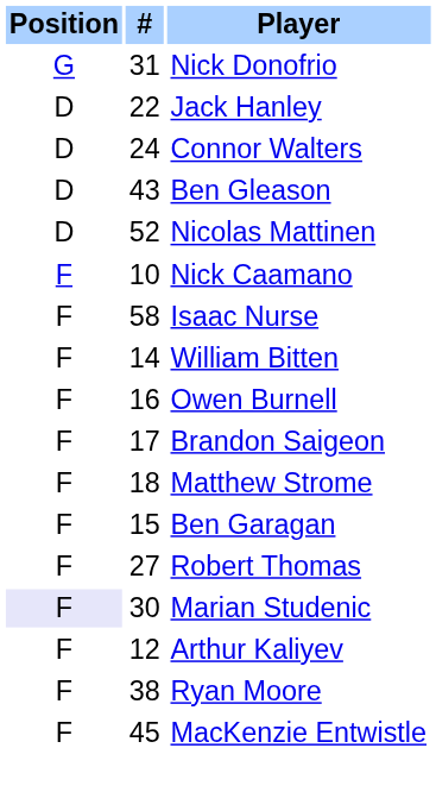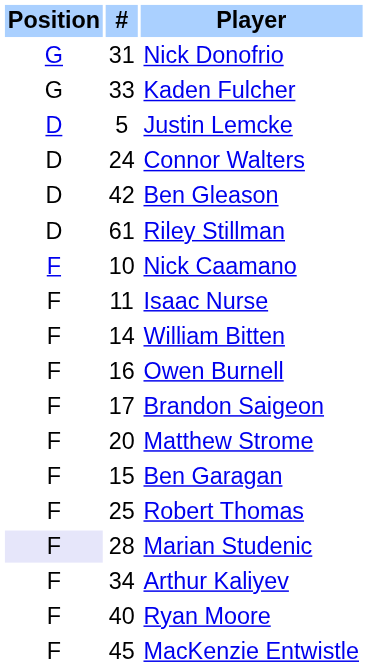 <table border="0" cellspacing="2" cellpadding="2">
 <tr bgcolor=AAD0FF>
 <th>Position</th>
 <th>#</th>
 <th>Player</th>
 </tr>
 <tr>
 <td style="text-align:center;"><a href='#'>G</a></td>
 <td style="text-align:center;">31</td>
 <td><a href='#'>Nick Donofrio</a></td>
 </tr>
 <tr>
-<td style="text-align:center;">D</td>
-<td style="text-align:center;">22</td>
-<td><a href='#'>Jack Hanley</a></td>
+<td style="text-align:center;">G</td>
+<td style="text-align:center;">33</td>
+<td><a href='#'>Kaden Fulcher</a></td>
+</tr>
+<tr>
+<td style="text-align:center;"><a href='#'>D</a></td>
+<td style="text-align:center;">5</td>
+<td><a href='#'>Justin Lemcke</a></td>
 </tr>
 <tr>
 <td style="text-align:center;">D</td>
 <td style="text-align:center;">24</td>
 <td><a href='#'>Connor Walters</a></td>
 </tr>
 <tr>
 <td style="text-align:center;">D</td>
-<td style="text-align:center;">43</td>
+<td style="text-align:center;">42</td>
 <td><a href='#'>Ben Gleason</a></td>
 </tr>
 <tr>
 <td style="text-align:center;">D</td>
-<td style="text-align:center;">52</td>
-<td><a href='#'>Nicolas Mattinen</a></td>
+<td style="text-align:center;">61</td>
+<td><a href='#'>Riley Stillman</a></td>
 </tr>
 <tr>
 <td style="text-align:center;"><a href='#'>F</a></td>
 <td style="text-align:center;">10</td>
 <td><a href='#'>Nick Caamano</a></td>
 </tr>
 <tr>
 <td style="text-align:center;">F</td>
-<td style="text-align:center;">58</td>
+<td style="text-align:center;">11</td>
 <td><a href='#'>Isaac Nurse</a></td>
 </tr>
 <tr>
 <td style="text-align:center;">F</td>
 <td style="text-align:center;">14</td>
 <td><a href='#'>William Bitten</a></td>
 </tr>
 <tr>
 <td style="text-align:center;">F</td>
 <td style="text-align:center;">16</td>
 <td><a href='#'>Owen Burnell</a></td>
 </tr>
 <tr>
 <td style="text-align:center;">F</td>
 <td style="text-align:center;">17</td>
 <td><a href='#'>Brandon Saigeon</a></td>
 </tr>
 <tr>
 <td style="text-align:center;">F</td>
-<td style="text-align:center;">18</td>
+<td style="text-align:center;">20</td>
 <td><a href='#'>Matthew Strome</a></td>
 </tr>
 <tr>
 <td style="text-align:center;">F</td>
 <td style="text-align:center;">15</td>
 <td><a href='#'>Ben Garagan</a></td>
 </tr>
 <tr>
 <td style="text-align:center;">F</td>
-<td style="text-align:center;">27</td>
+<td style="text-align:center;">25</td>
 <td><a href='#'>Robert Thomas</a></td>
 </tr>
 <tr>
 <td style="background: lavender; text-align:center;">F</td>
-<td style="text-align:center;">30</td>
+<td style="text-align:center;">28</td>
 <td><a href='#'>Marian Studenic</a></td>
 </tr>
 <tr>
 <td style="text-align:center;">F</td>
-<td style="text-align:center;">12</td>
+<td style="text-align:center;">34</td>
 <td><a href='#'>Arthur Kaliyev</a></td>
 </tr>
 <tr>
 <td style="text-align:center;">F</td>
-<td style="text-align:center;">38</td>
+<td style="text-align:center;">40</td>
 <td><a href='#'>Ryan Moore</a></td>
 </tr>
 <tr>
 <td style="text-align:center;">F</td>
 <td style="text-align:center;">45</td>
 <td><a href='#'>MacKenzie Entwistle</a></td>
 </tr>
 </table>
